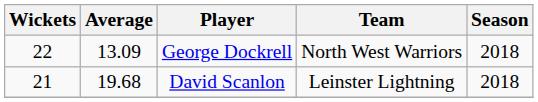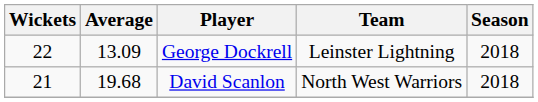 <table class="wikitable" style="text-align:center;">
 <tr>
 <th>Wickets</th>
 <th>Average</th>
 <th>Player</th>
 <th>Team</th>
 <th>Season</th>
 </tr>
 <tr>
 <td>22</td>
 <td>13.09</td>
 <td><a href='#'>George Dockrell</a></td>
-<td>North West Warriors</td>
+<td>Leinster Lightning</td>
 <td>2018</td>
 </tr>
 <tr>
 <td>21</td>
 <td>19.68</td>
 <td><a href='#'>David Scanlon</a></td>
-<td>Leinster Lightning</td>
+<td>North West Warriors</td>
 <td>2018</td>
 </tr>
 <tr>
 </tr>
 </table>
